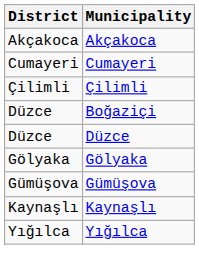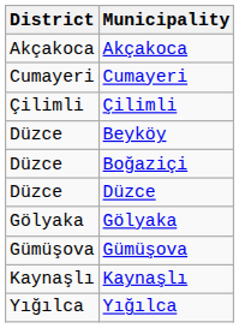 <table class="sortable wikitable">
 <tr>
 <th>District</th>
 <th>Municipality</th>
 </tr>
 <tr>
 <td>Akçakoca</td>
 <td><a href='#'>Akçakoca</a></td>
 </tr>
 <tr>
 <td>Cumayeri</td>
 <td><a href='#'>Cumayeri</a></td>
 </tr>
 <tr>
 <td>Çilimli</td>
 <td><a href='#'>Çilimli</a></td>
+</tr>
+<tr>
+<td>Düzce</td>
+<td><a href='#'>Beyköy</a></td>
 </tr>
 <tr>
 <td>Düzce</td>
 <td><a href='#'>Boğaziçi</a></td>
 </tr>
 <tr>
 <td>Düzce</td>
 <td><a href='#'>Düzce</a></td>
 </tr>
 <tr>
 <td>Gölyaka</td>
 <td><a href='#'>Gölyaka</a></td>
 </tr>
 <tr>
 <td>Gümüşova</td>
 <td><a href='#'>Gümüşova</a></td>
 </tr>
 <tr>
 <td>Kaynaşlı</td>
 <td><a href='#'>Kaynaşlı</a></td>
 </tr>
 <tr>
 <td>Yığılca</td>
 <td><a href='#'>Yığılca</a></td>
 </tr>
 </table>
